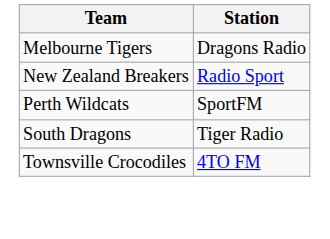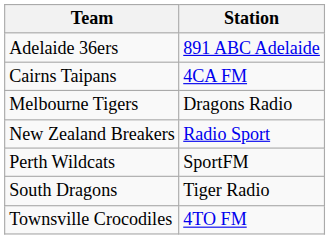 <table style="margin:auto;"  class="wikitable">
 <tr>
 <th>Team</th>
 <th>Station</th>
+</tr>
+<tr>
+<td>Adelaide 36ers</td>
+<td><a href='#'>891 ABC Adelaide</a></td>
+</tr>
+<tr>
+<td>Cairns Taipans</td>
+<td><a href='#'>4CA FM</a></td>
 </tr>
 <tr>
 <td>Melbourne Tigers</td>
 <td>Dragons Radio</td>
 </tr>
 <tr>
 <td>New Zealand Breakers</td>
 <td><a href='#'>Radio Sport</a></td>
 </tr>
 <tr>
 <td>Perth Wildcats</td>
 <td>SportFM</td>
 </tr>
 <tr>
 <td>South Dragons</td>
 <td>Tiger Radio</td>
 </tr>
 <tr>
 <td>Townsville Crocodiles</td>
 <td><a href='#'>4TO FM</a></td>
 </tr>
 </table>
